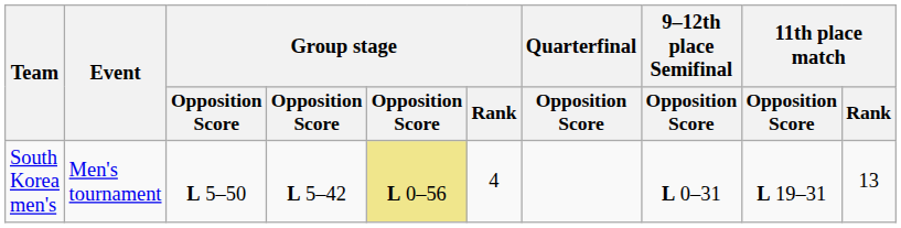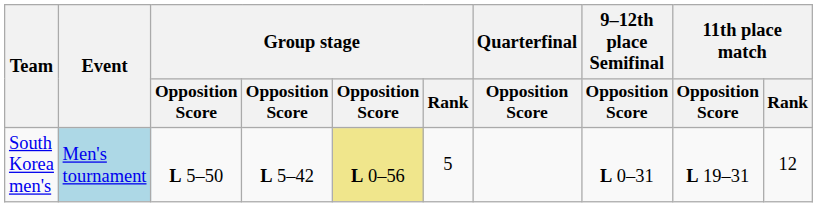 <table class="wikitable" style="font-size:90%;">
 <tr>
 <th rowspan=2>Team</th>
 <th rowspan=2>Event</th>
 <th colspan=4>Group stage</th>
 <th>Quarterfinal</th>
 <th>9–12th place<br>Semifinal</th>
 <th colspan=2>11th place match</th>
 </tr>
 <tr style=font-size:95%>
 <th>Opposition<br>Score</th>
 <th>Opposition<br>Score</th>
 <th>Opposition<br>Score</th>
 <th>Rank</th>
 <th>Opposition<br>Score</th>
 <th>Opposition<br>Score</th>
 <th>Opposition<br>Score</th>
 <th>Rank</th>
 </tr>
 <tr style="text-align:center">
 <td align=left><a href='#'>South Korea men's</a></td>
-<td align=left><a href='#'>Men's tournament</a></td>
+<td align=left style="background: lightblue;"><a href='#'>Men's tournament</a></td>
 <td><br><strong>L</strong> 5–50</td>
 <td><br><strong>L</strong> 5–42</td>
 <td style="background: khaki;"><br><strong>L</strong> 0–56</td>
-<td>4</td>
+<td>5</td>
 <td></td>
 <td><br><strong>L</strong> 0–31</td>
 <td><br><strong>L</strong> 19–31</td>
-<td>13</td>
+<td>12</td>
 </tr>
 </table>
